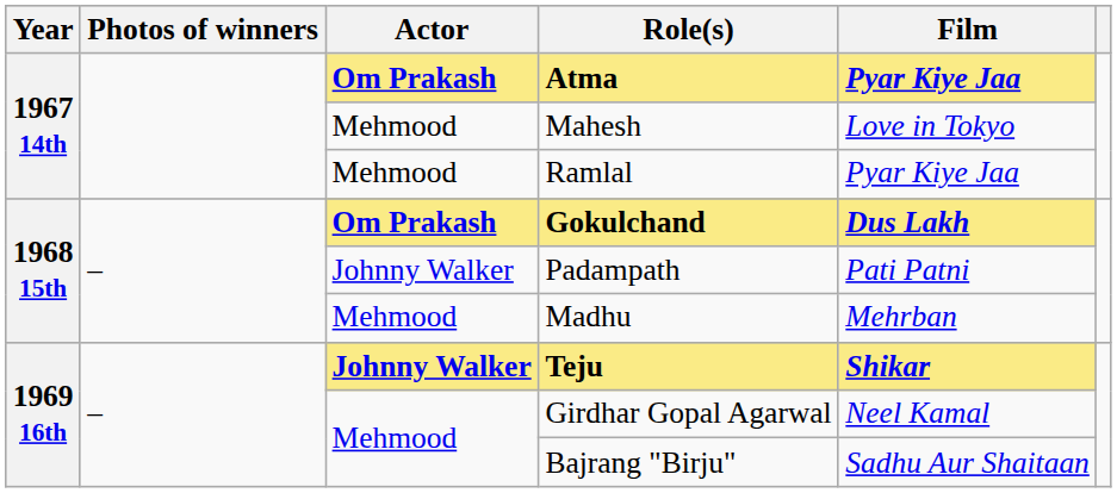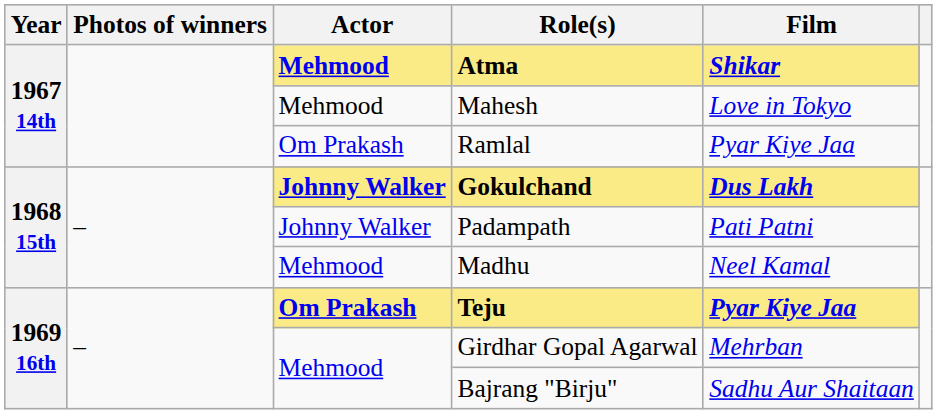 <table class="wikitable sortable">
 <tr>
 <th scope="col">Year</th>
 <th scope="col">Photos of winners</th>
 <th scope="col">Actor</th>
 <th scope="col">Role(s)</th>
 <th scope="col">Film</th>
 <th class="unsortable" scope="col"></th>
 </tr>
 <tr>
 <th rowspan="3" scope="row">1967<br><small><a href='#'>14th</a></small></th>
 <td rowspan="3" style="text-align:center;"></td>
-<td style="background:#FAEB86;"><strong><a href='#'>Om Prakash</a></strong> </td>
+<td style="background:#FAEB86;"><strong><a href='#'>Mehmood</a></strong> </td>
 <td style="background:#FAEB86;"><strong>Atma</strong></td>
-<td style="background:#FAEB86;"><em><a href='#'><strong>Pyar Kiye Jaa</strong></a></em></td>
+<td style="background:#FAEB86;"><em><a href='#'><strong>Shikar</strong></a></em></td>
 <td rowspan="3"></td>
 </tr>
 <tr>
 <td>Mehmood</td>
 <td>Mahesh</td>
 <td><em><a href='#'>Love in Tokyo</a></em></td>
 </tr>
 <tr>
-<td>Mehmood</td>
+<td><a href='#'>Om Prakash</a></td>
 <td>Ramlal</td>
 <td><em><a href='#'>Pyar Kiye Jaa</a></em></td>
 </tr>
 <tr>
 <th rowspan="3" scope="row">1968<br><small><a href='#'>15th</a></small></th>
 <td rowspan="3">–</td>
-<td style="background:#FAEB86;"><strong><a href='#'>Om Prakash</a></strong> </td>
+<td style="background:#FAEB86;"><strong><a href='#'>Johnny Walker</a></strong></td>
 <td style="background:#FAEB86;"><strong>Gokulchand</strong></td>
 <td style="background:#FAEB86;"><em><a href='#'><strong>Dus Lakh</strong></a></em></td>
 <td rowspan="3"></td>
 </tr>
 <tr>
 <td><a href='#'>Johnny Walker</a></td>
 <td>Padampath</td>
 <td><em><a href='#'>Pati Patni</a></em></td>
 </tr>
 <tr>
 <td><a href='#'>Mehmood</a></td>
 <td>Madhu</td>
-<td><em><a href='#'>Mehrban</a></em></td>
+<td><em><a href='#'>Neel Kamal</a></em></td>
 </tr>
 <tr>
 <th rowspan="3" scope="row">1969<br><small><a href='#'>16th</a></small></th>
 <td rowspan="3">–</td>
-<td style="background:#FAEB86;"><strong><a href='#'>Johnny Walker</a></strong></td>
+<td style="background:#FAEB86;"><strong><a href='#'>Om Prakash</a></strong> </td>
 <td style="background:#FAEB86;"><strong>Teju</strong></td>
-<td style="background:#FAEB86;"><em><a href='#'><strong>Shikar</strong></a></em></td>
+<td style="background:#FAEB86;"><em><a href='#'><strong>Pyar Kiye Jaa</strong></a></em></td>
 <td rowspan="3"></td>
 </tr>
 <tr>
 <td rowspan="2"><a href='#'>Mehmood</a></td>
 <td>Girdhar Gopal Agarwal</td>
-<td><em><a href='#'>Neel Kamal</a></em></td>
+<td><em><a href='#'>Mehrban</a></em></td>
 </tr>
 <tr>
 <td>Bajrang "Birju"</td>
 <td><em><a href='#'>Sadhu Aur Shaitaan</a></em></td>
 </tr>
 </table>
